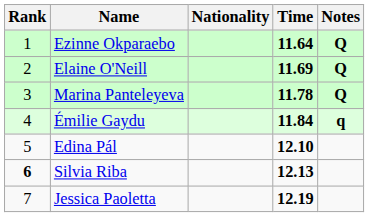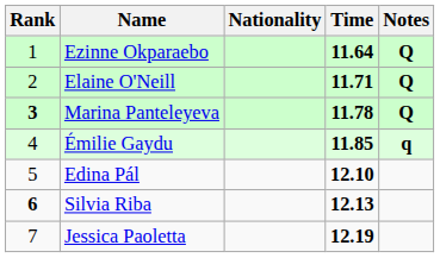 <table class="wikitable sortable" style="text-align:center">
 <tr>
 <th>Rank</th>
 <th>Name</th>
 <th>Nationality</th>
 <th>Time</th>
 <th>Notes</th>
 </tr>
 <tr bgcolor=ccffcc>
 <td>1</td>
 <td align=left><a href='#'>Ezinne Okparaebo</a></td>
 <td align=left></td>
 <td><strong>11.64</strong></td>
 <td><strong>Q</strong></td>
 </tr>
 <tr bgcolor=ccffcc>
 <td>2</td>
 <td align=left><a href='#'>Elaine O'Neill</a></td>
 <td align=left></td>
-<td><strong>11.69</strong></td>
+<td><strong>11.71</strong></td>
 <td><strong>Q</strong></td>
 </tr>
 <tr bgcolor=ccffcc>
-<td>3</td>
+<td><strong>3</strong></td>
 <td align=left><a href='#'>Marina Panteleyeva</a></td>
 <td align=left></td>
 <td><strong>11.78</strong></td>
 <td><strong>Q</strong></td>
 </tr>
 <tr bgcolor=ddffdd>
 <td>4</td>
 <td align=left><a href='#'>Émilie Gaydu</a></td>
 <td align=left></td>
-<td><strong>11.84</strong></td>
+<td><strong>11.85</strong></td>
 <td><strong>q</strong></td>
 </tr>
 <tr>
 <td>5</td>
 <td align=left><a href='#'>Edina Pál</a></td>
 <td align=left></td>
 <td><strong>12.10</strong></td>
 <td></td>
 </tr>
 <tr>
 <td><strong>6</strong></td>
 <td align=left><a href='#'>Silvia Riba</a></td>
 <td align=left></td>
 <td><strong>12.13</strong></td>
 <td></td>
 </tr>
 <tr>
 <td>7</td>
 <td align=left><a href='#'>Jessica Paoletta</a></td>
 <td align=left></td>
 <td><strong>12.19</strong></td>
 <td></td>
 </tr>
 </table>
